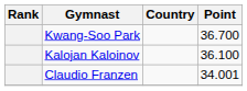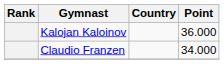 <table class="wikitable sortable">
 <tr>
 <th>Rank</th>
 <th>Gymnast</th>
 <th>Country</th>
 <th>Point</th>
 </tr>
 <tr>
 <th></th>
-<td><a href='#'>Kwang-Soo Park</a></td>
-<td></td>
-<td>36.700</td>
-</tr>
-<tr>
-<th></th>
 <td><a href='#'>Kalojan Kaloinov</a></td>
 <td></td>
-<td>36.100</td>
+<td>36.000</td>
 </tr>
 <tr>
 <th></th>
 <td><a href='#'>Claudio Franzen</a></td>
 <td></td>
-<td>34.001</td>
+<td>34.000</td>
 </tr>
 <tr>
 </tr>
 </table>
